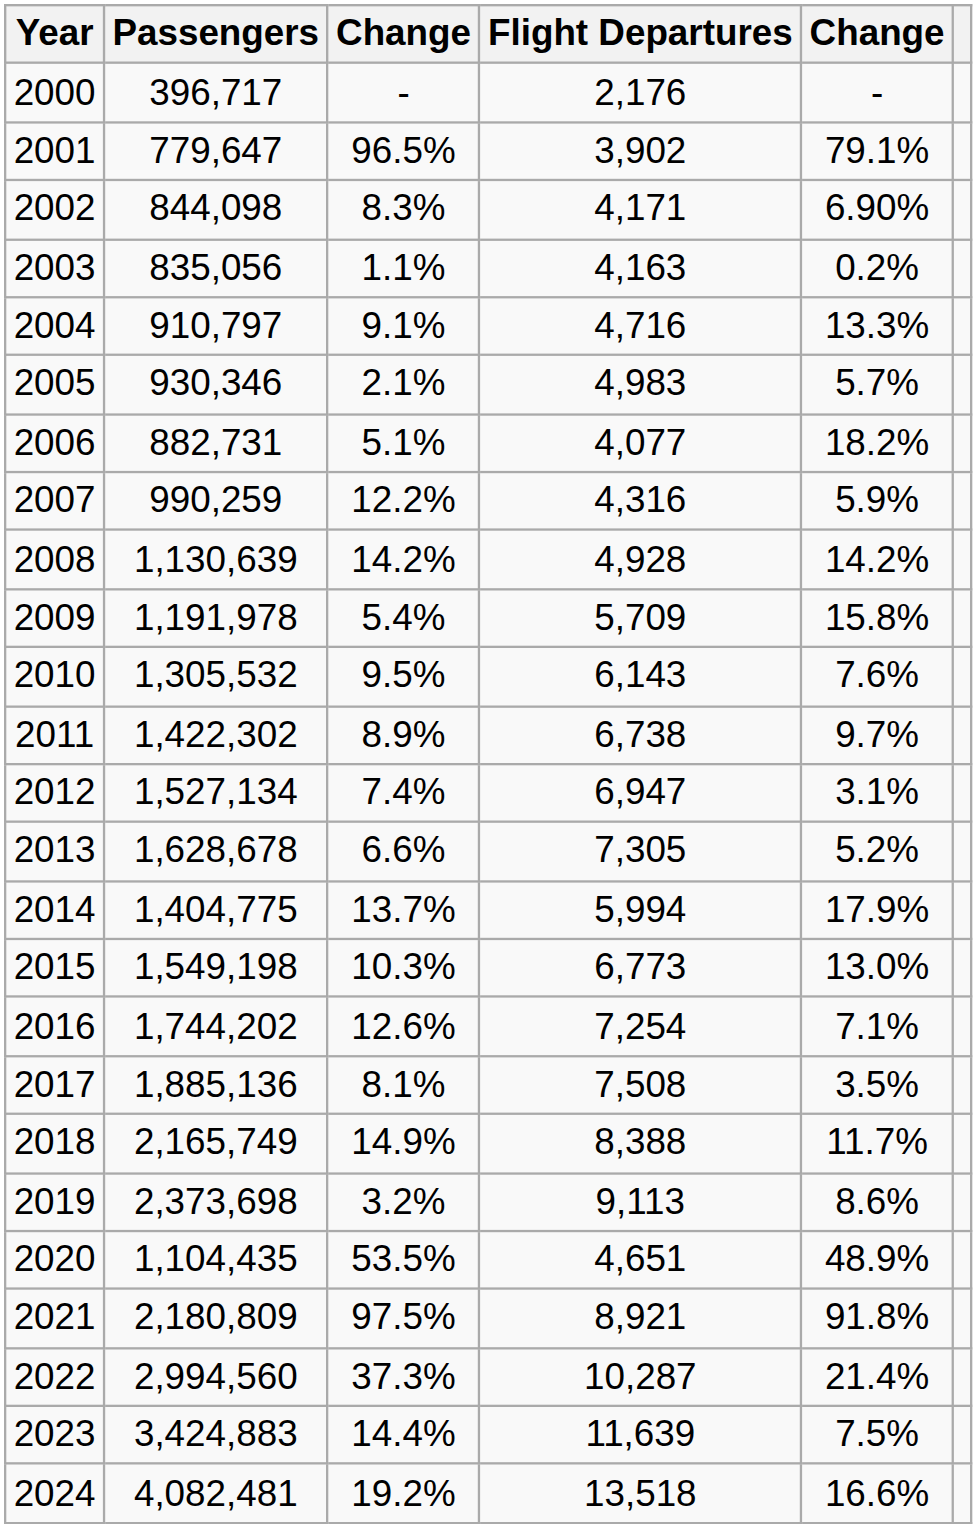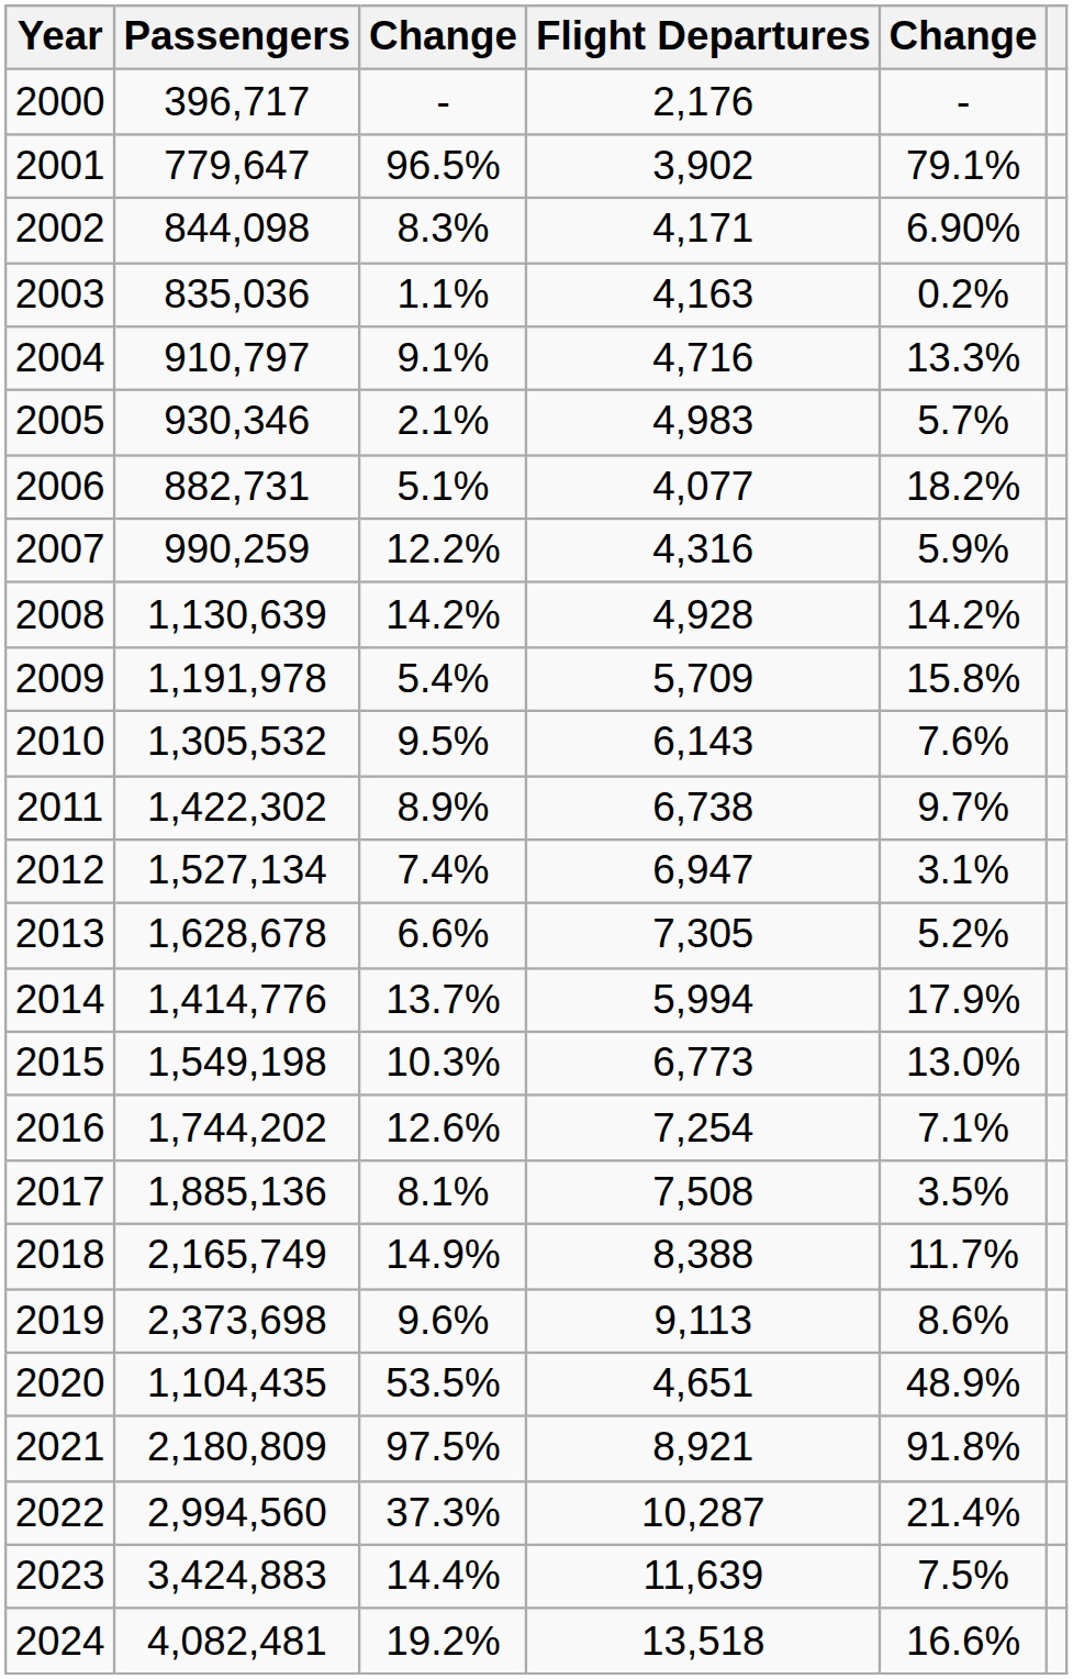 <table class="wikitable" style="text-align: center;">
 <tr style="background:lightgrey;">
 <th>Year</th>
 <th>Passengers</th>
 <th>Change</th>
 <th>Flight Departures</th>
 <th>Change</th>
 <th></th>
 </tr>
 <tr>
 <td>2000</td>
 <td>396,717</td>
 <td>-</td>
 <td>2,176</td>
 <td>-</td>
 <td></td>
 </tr>
 <tr>
 <td>2001</td>
 <td>779,647</td>
 <td> 96.5%</td>
 <td>3,902</td>
 <td> 79.1%</td>
 <td></td>
 </tr>
 <tr>
 <td>2002</td>
 <td>844,098</td>
 <td> 8.3%</td>
 <td>4,171</td>
 <td> 6.90%</td>
 <td></td>
 </tr>
 <tr>
 <td>2003</td>
-<td>835,056</td>
+<td>835,036</td>
 <td> 1.1%</td>
 <td>4,163</td>
 <td> 0.2%</td>
 <td></td>
 </tr>
 <tr>
 <td>2004</td>
 <td>910,797</td>
 <td> 9.1%</td>
 <td>4,716</td>
 <td> 13.3%</td>
 <td></td>
 </tr>
 <tr>
 <td>2005</td>
 <td>930,346</td>
 <td> 2.1%</td>
 <td>4,983</td>
 <td> 5.7%</td>
 <td></td>
 </tr>
 <tr>
 <td>2006</td>
 <td>882,731</td>
 <td> 5.1%</td>
 <td>4,077</td>
 <td> 18.2%</td>
 <td></td>
 </tr>
 <tr>
 <td>2007</td>
 <td>990,259</td>
 <td> 12.2%</td>
 <td>4,316</td>
 <td> 5.9%</td>
 <td></td>
 </tr>
 <tr>
 <td>2008</td>
 <td>1,130,639</td>
 <td> 14.2%</td>
 <td>4,928</td>
 <td> 14.2%</td>
 <td></td>
 </tr>
 <tr>
 <td>2009</td>
 <td>1,191,978</td>
 <td> 5.4%</td>
 <td>5,709</td>
 <td> 15.8%</td>
 <td></td>
 </tr>
 <tr>
 <td>2010</td>
 <td>1,305,532</td>
 <td> 9.5%</td>
 <td>6,143</td>
 <td> 7.6%</td>
 <td></td>
 </tr>
 <tr>
 <td>2011</td>
 <td>1,422,302</td>
 <td> 8.9%</td>
 <td>6,738</td>
 <td> 9.7%</td>
 <td></td>
 </tr>
 <tr>
 <td>2012</td>
 <td>1,527,134</td>
 <td> 7.4%</td>
 <td>6,947</td>
 <td> 3.1%</td>
 <td></td>
 </tr>
 <tr>
 <td>2013</td>
 <td>1,628,678</td>
 <td> 6.6%</td>
 <td>7,305</td>
 <td> 5.2%</td>
 <td></td>
 </tr>
 <tr>
 <td>2014</td>
-<td>1,404,775</td>
+<td>1,414,776</td>
 <td> 13.7%</td>
 <td>5,994</td>
 <td> 17.9%</td>
 <td></td>
 </tr>
 <tr>
 <td>2015</td>
 <td>1,549,198</td>
 <td> 10.3%</td>
 <td>6,773</td>
 <td> 13.0%</td>
 <td></td>
 </tr>
 <tr>
 <td>2016</td>
 <td>1,744,202</td>
 <td> 12.6%</td>
 <td>7,254</td>
 <td> 7.1%</td>
 <td></td>
 </tr>
 <tr>
 <td>2017</td>
 <td>1,885,136</td>
 <td> 8.1%</td>
 <td>7,508</td>
 <td> 3.5%</td>
 <td></td>
 </tr>
 <tr>
 <td>2018</td>
 <td>2,165,749</td>
 <td> 14.9%</td>
 <td>8,388</td>
 <td> 11.7%</td>
 <td></td>
 </tr>
 <tr>
 <td>2019</td>
 <td>2,373,698</td>
-<td> 3.2%</td>
+<td> 9.6%</td>
 <td>9,113</td>
 <td> 8.6%</td>
 <td></td>
 </tr>
 <tr>
 <td>2020</td>
 <td>1,104,435</td>
 <td> 53.5%</td>
 <td>4,651</td>
 <td> 48.9%</td>
 <td></td>
 </tr>
 <tr>
 <td>2021</td>
 <td>2,180,809</td>
 <td> 97.5%</td>
 <td>8,921</td>
 <td> 91.8%</td>
 <td></td>
 </tr>
 <tr>
 <td>2022</td>
 <td>2,994,560</td>
 <td> 37.3%</td>
 <td>10,287</td>
 <td> 21.4%</td>
 <td></td>
 </tr>
 <tr>
 <td>2023</td>
 <td>3,424,883</td>
 <td> 14.4%</td>
 <td>11,639</td>
 <td> 7.5%</td>
 <td></td>
 </tr>
 <tr>
 <td>2024</td>
 <td>4,082,481</td>
 <td> 19.2%</td>
 <td>13,518</td>
 <td> 16.6%</td>
 <td></td>
 </tr>
 </table>
